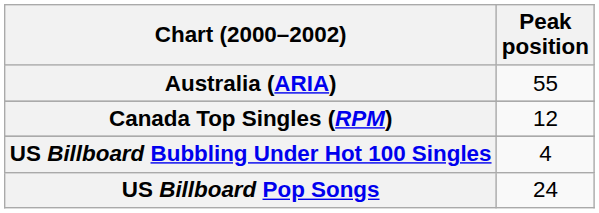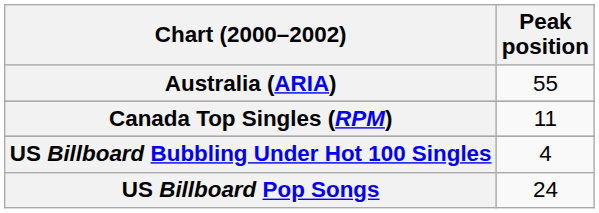 <table class="wikitable sortable plainrowheaders">
 <tr>
 <th>Chart (2000–2002)</th>
 <th>Peak<br>position</th>
 </tr>
 <tr>
 <th scope="row">Australia (<a href='#'>ARIA</a>)</th>
 <td align="center">55</td>
 </tr>
 <tr>
 </tr>
 <tr>
 <th scope="row">Canada Top Singles (<em><a href='#'>RPM</a></em>)</th>
-<td align="center">12</td>
+<td align="center">11</td>
 </tr>
 <tr>
 </tr>
 <tr>
 </tr>
 <tr>
 </tr>
 <tr>
 </tr>
 <tr>
 </tr>
 <tr>
 </tr>
 <tr>
 </tr>
 <tr>
 </tr>
 <tr>
 <th scope="row">US <em>Billboard</em> <a href='#'>Bubbling Under Hot 100 Singles</a></th>
 <td align="center">4</td>
 </tr>
 <tr>
 <th scope="row">US <em>Billboard</em> <a href='#'>Pop Songs</a></th>
 <td align="center">24</td>
 </tr>
 </table>
